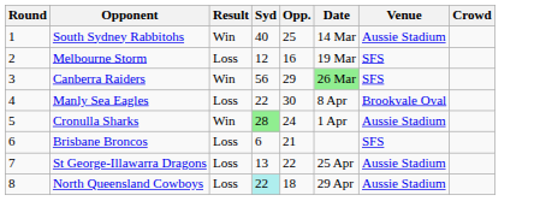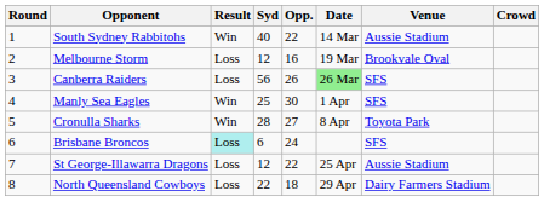 <table class="wikitable sortable" style="text-align:left;">
 <tr>
 <th>Round</th>
 <th>Opponent</th>
 <th>Result</th>
 <th>Syd</th>
 <th>Opp.</th>
 <th>Date</th>
 <th>Venue</th>
 <th>Crowd</th>
 </tr>
 <tr>
 <td>1</td>
 <td><a href='#'>South Sydney Rabbitohs</a></td>
 <td>Win</td>
 <td>40</td>
-<td>25</td>
+<td>22</td>
 <td>14 Mar</td>
 <td><a href='#'>Aussie Stadium</a></td>
 <td></td>
 </tr>
 <tr>
 <td>2</td>
 <td><a href='#'>Melbourne Storm</a></td>
 <td>Loss</td>
 <td>12</td>
 <td>16</td>
 <td>19 Mar</td>
-<td><a href='#'>SFS</a></td>
+<td><a href='#'>Brookvale Oval</a></td>
 <td></td>
 </tr>
 <tr>
 <td>3</td>
 <td><a href='#'>Canberra Raiders</a></td>
-<td>Win</td>
+<td>Loss</td>
 <td>56</td>
-<td>29</td>
+<td>26</td>
 <td style="background: lightgreen;">26 Mar</td>
 <td><a href='#'>SFS</a></td>
 <td></td>
 </tr>
 <tr>
 <td>4</td>
 <td><a href='#'>Manly Sea Eagles</a></td>
-<td>Loss</td>
-<td>22</td>
+<td>Win</td>
+<td>25</td>
 <td>30</td>
-<td>8 Apr</td>
-<td><a href='#'>Brookvale Oval</a></td>
+<td>1 Apr</td>
+<td><a href='#'>SFS</a></td>
 <td></td>
 </tr>
 <tr>
 <td>5</td>
 <td><a href='#'>Cronulla Sharks</a></td>
 <td>Win</td>
-<td style="background: lightgreen;">28</td>
-<td>24</td>
-<td>1 Apr</td>
-<td><a href='#'>Aussie Stadium</a></td>
+<td>28</td>
+<td>27</td>
+<td>8 Apr</td>
+<td><a href='#'>Toyota Park</a></td>
 <td></td>
 </tr>
 <tr>
 <td>6</td>
 <td><a href='#'>Brisbane Broncos</a></td>
-<td>Loss</td>
+<td style="background: paleturquoise;">Loss</td>
 <td>6</td>
-<td>21</td>
+<td>24</td>
 <td></td>
 <td><a href='#'>SFS</a></td>
 <td></td>
 </tr>
 <tr>
 <td>7</td>
 <td><a href='#'>St George-Illawarra Dragons</a></td>
 <td>Loss</td>
-<td>13</td>
+<td>12</td>
 <td>22</td>
 <td>25 Apr</td>
 <td><a href='#'>Aussie Stadium</a></td>
 <td></td>
 </tr>
 <tr>
 <td>8</td>
 <td><a href='#'>North Queensland Cowboys</a></td>
 <td>Loss</td>
-<td style="background: paleturquoise;">22</td>
+<td>22</td>
 <td>18</td>
 <td>29 Apr</td>
-<td><a href='#'>Aussie Stadium</a></td>
+<td><a href='#'>Dairy Farmers Stadium</a></td>
 <td></td>
 </tr>
 </table>
